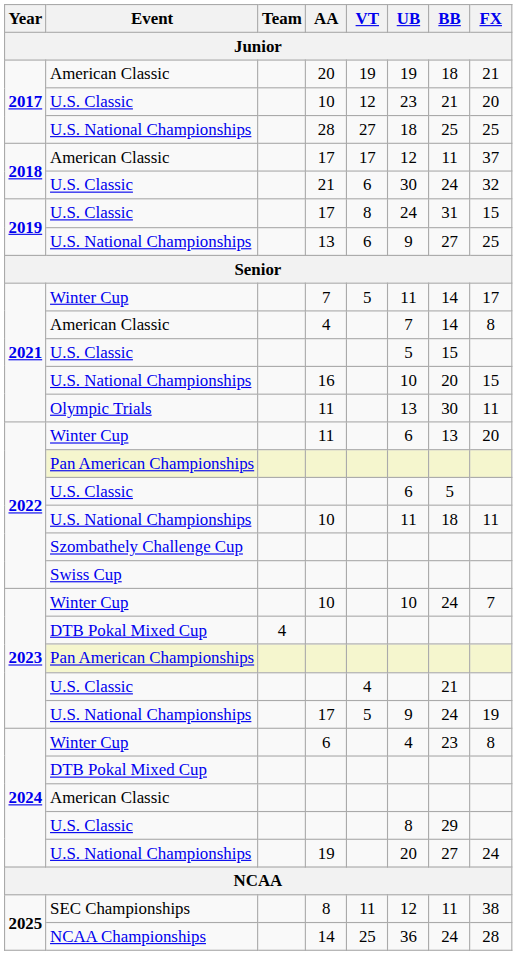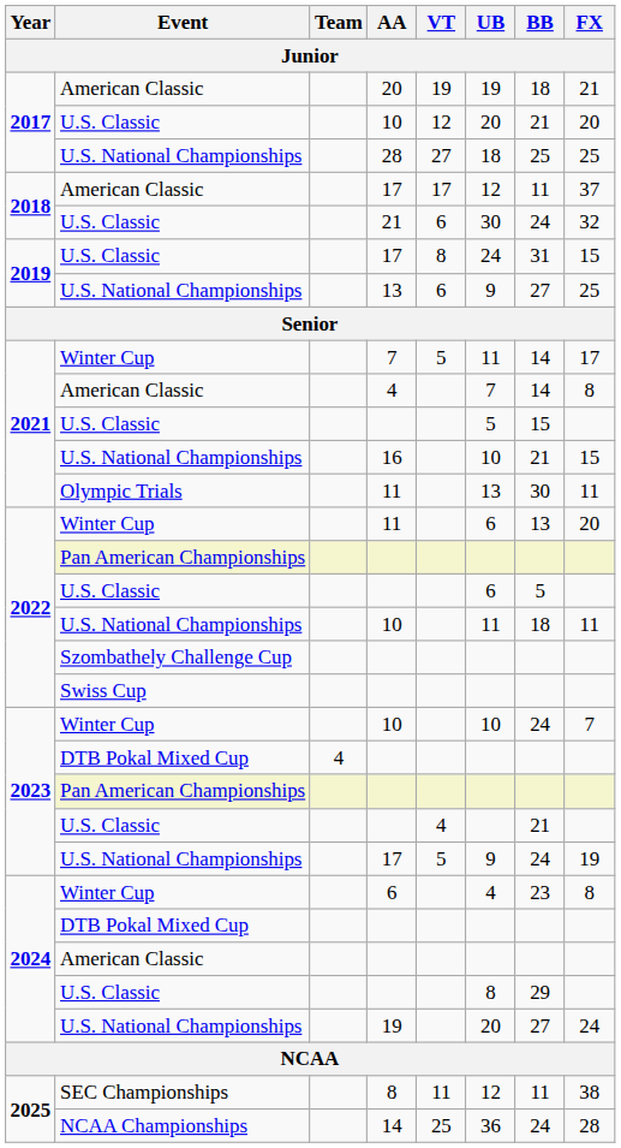 <table class="wikitable" style="text-align:center; font-size:95%;">
 <tr>
 <th align=center>Year</th>
 <th align=center>Event</th>
 <th style="width:30px;">Team</th>
 <th style="width:30px;">AA</th>
 <th style="width:30px;"><a href='#'>VT</a></th>
 <th style="width:30px;"><a href='#'>UB</a></th>
 <th style="width:30px;"><a href='#'>BB</a></th>
 <th style="width:30px;"><a href='#'>FX</a></th>
 </tr>
 <tr>
 <th colspan="8">Junior</th>
 </tr>
 <tr>
 <td rowspan="3"><strong><a href='#'>2017</a></strong></td>
 <td align=left>American Classic</td>
 <td></td>
 <td>20</td>
 <td>19</td>
 <td>19</td>
 <td>18</td>
 <td>21</td>
 </tr>
 <tr>
 <td align=left><a href='#'>U.S. Classic</a></td>
 <td></td>
 <td>10</td>
 <td>12</td>
-<td>23</td>
+<td>20</td>
 <td>21</td>
 <td>20</td>
 </tr>
 <tr>
 <td align=left><a href='#'>U.S. National Championships</a></td>
 <td></td>
 <td>28</td>
 <td>27</td>
 <td>18</td>
 <td>25</td>
 <td>25</td>
 </tr>
 <tr>
 <td rowspan="2"><strong><a href='#'>2018</a></strong></td>
 <td align=left>American Classic</td>
 <td></td>
 <td>17</td>
 <td>17</td>
 <td>12</td>
 <td>11</td>
 <td>37</td>
 </tr>
 <tr>
 <td align=left><a href='#'>U.S. Classic</a></td>
 <td></td>
 <td>21</td>
 <td>6</td>
 <td>30</td>
 <td>24</td>
 <td>32</td>
 </tr>
 <tr>
 <td rowspan="2"><strong><a href='#'>2019</a></strong></td>
 <td align=left><a href='#'>U.S. Classic</a></td>
 <td></td>
 <td>17</td>
 <td>8</td>
 <td>24</td>
 <td>31</td>
 <td>15</td>
 </tr>
 <tr>
 <td align=left><a href='#'>U.S. National Championships</a></td>
 <td></td>
 <td>13</td>
 <td>6</td>
 <td>9</td>
 <td>27</td>
 <td>25</td>
 </tr>
 <tr>
 <th colspan="8">Senior</th>
 </tr>
 <tr>
 <td rowspan="5"><strong><a href='#'>2021</a></strong></td>
 <td align=left><a href='#'>Winter Cup</a></td>
 <td></td>
 <td>7</td>
 <td>5</td>
 <td>11</td>
 <td>14</td>
 <td>17</td>
 </tr>
 <tr>
 <td align=left>American Classic</td>
 <td></td>
 <td>4</td>
 <td></td>
 <td>7</td>
 <td>14</td>
 <td>8</td>
 </tr>
 <tr>
 <td align=left><a href='#'>U.S. Classic</a></td>
 <td></td>
 <td></td>
 <td></td>
 <td>5</td>
 <td>15</td>
 <td></td>
 </tr>
 <tr>
 <td align=left><a href='#'>U.S. National Championships</a></td>
 <td></td>
 <td>16</td>
 <td></td>
 <td>10</td>
-<td>20</td>
+<td>21</td>
 <td>15</td>
 </tr>
 <tr>
 <td align=left><a href='#'>Olympic Trials</a></td>
 <td></td>
 <td>11</td>
 <td></td>
 <td>13</td>
 <td>30</td>
 <td>11</td>
 </tr>
 <tr>
 <td rowspan="6"><strong><a href='#'>2022</a></strong></td>
 <td align=left><a href='#'>Winter Cup</a></td>
 <td></td>
 <td>11</td>
 <td></td>
 <td>6</td>
 <td>13</td>
 <td>20</td>
 </tr>
 <tr bgcolor=#F5F6CE>
 <td align=left><a href='#'>Pan American Championships</a></td>
 <td></td>
 <td></td>
 <td></td>
 <td></td>
 <td></td>
 <td></td>
 </tr>
 <tr>
 <td align=left><a href='#'>U.S. Classic</a></td>
 <td></td>
 <td></td>
 <td></td>
 <td>6</td>
 <td>5</td>
 <td></td>
 </tr>
 <tr>
 <td align=left><a href='#'>U.S. National Championships</a></td>
 <td></td>
 <td>10</td>
 <td></td>
 <td>11</td>
 <td>18</td>
 <td>11</td>
 </tr>
 <tr>
 <td align=left><a href='#'>Szombathely Challenge Cup</a></td>
 <td></td>
 <td></td>
 <td></td>
 <td></td>
 <td></td>
 <td></td>
 </tr>
 <tr>
 <td align=left><a href='#'>Swiss Cup</a></td>
 <td></td>
 <td></td>
 <td></td>
 <td></td>
 <td></td>
 <td></td>
 </tr>
 <tr>
 <td rowspan="5"><strong><a href='#'>2023</a></strong></td>
 <td align=left><a href='#'>Winter Cup</a></td>
 <td></td>
 <td>10</td>
 <td></td>
 <td>10</td>
 <td>24</td>
 <td>7</td>
 </tr>
 <tr>
 <td align=left><a href='#'>DTB Pokal Mixed Cup</a></td>
 <td>4</td>
 <td></td>
 <td></td>
 <td></td>
 <td></td>
 <td></td>
 </tr>
 <tr bgcolor=#F5F6CE>
 <td align=left><a href='#'>Pan American Championships</a></td>
 <td></td>
 <td></td>
 <td></td>
 <td></td>
 <td></td>
 <td></td>
 </tr>
 <tr>
 <td align=left><a href='#'>U.S. Classic</a></td>
 <td></td>
 <td></td>
 <td>4</td>
 <td></td>
 <td>21</td>
 <td></td>
 </tr>
 <tr>
 <td align=left><a href='#'>U.S. National Championships</a></td>
 <td></td>
 <td>17</td>
 <td>5</td>
 <td>9</td>
 <td>24</td>
 <td>19</td>
 </tr>
 <tr>
 <td rowspan="5"><strong><a href='#'>2024</a></strong></td>
 <td align=left><a href='#'>Winter Cup</a></td>
 <td></td>
 <td>6</td>
 <td></td>
 <td>4</td>
 <td>23</td>
 <td>8</td>
 </tr>
 <tr>
 <td align=left><a href='#'>DTB Pokal Mixed Cup</a></td>
 <td></td>
 <td></td>
 <td></td>
 <td></td>
 <td></td>
 <td></td>
 </tr>
 <tr>
 <td align=left>American Classic</td>
 <td></td>
 <td></td>
 <td></td>
 <td></td>
 <td></td>
 <td></td>
 </tr>
 <tr>
 <td align=left><a href='#'>U.S. Classic</a></td>
 <td></td>
 <td></td>
 <td></td>
 <td>8</td>
 <td>29</td>
 <td></td>
 </tr>
 <tr>
 <td align=left><a href='#'>U.S. National Championships</a></td>
 <td></td>
 <td>19</td>
 <td></td>
 <td>20</td>
 <td>27</td>
 <td>24</td>
 </tr>
 <tr>
 <th colspan="8"><strong>NCAA</strong></th>
 </tr>
 <tr>
 <td rowspan="2"><strong>2025</strong></td>
 <td align=left>SEC Championships</td>
 <td></td>
 <td>8</td>
 <td>11</td>
 <td>12</td>
 <td>11</td>
 <td>38</td>
 </tr>
 <tr>
 <td align=left><a href='#'>NCAA Championships</a></td>
 <td></td>
 <td>14</td>
 <td>25</td>
 <td>36</td>
 <td>24</td>
 <td>28</td>
 </tr>
 </table>
